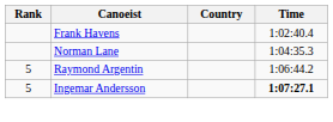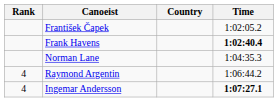 <table class="wikitable" width=50% style="text-align:center;">
 <tr>
 <th>Rank</th>
 <th>Canoeist</th>
 <th>Country</th>
 <th>Time</th>
 </tr>
 <tr>
 <td></td>
+<td align="left"><a href='#'>František Čapek</a></td>
+<td align="left"></td>
+<td>1:02:05.2</td>
+</tr>
+<tr>
+<td></td>
 <td align="left"><a href='#'>Frank Havens</a></td>
 <td align="left"></td>
-<td>1:02:40.4</td>
+<td><strong>1:02:40.4</strong></td>
 </tr>
 <tr>
 <td></td>
 <td align="left"><a href='#'>Norman Lane</a></td>
 <td align="left"></td>
 <td>1:04:35.3</td>
 </tr>
 <tr>
-<td>5</td>
+<td>4</td>
 <td align="left"><a href='#'>Raymond Argentin</a></td>
 <td align="left"></td>
 <td>1:06:44.2</td>
 </tr>
 <tr>
-<td>5</td>
+<td>4</td>
 <td align="left"><a href='#'>Ingemar Andersson</a></td>
 <td align="left"></td>
 <td><strong>1:07:27.1</strong></td>
 </tr>
 </table>
